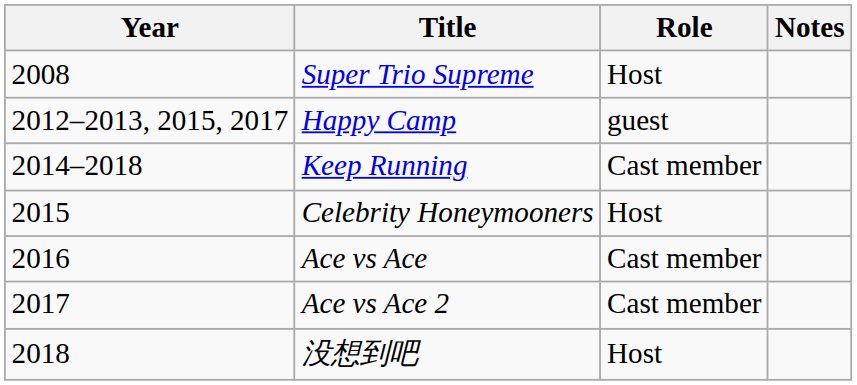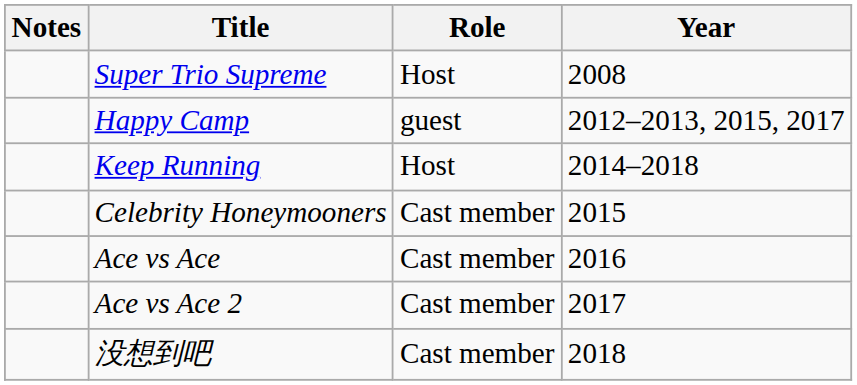 <table class="wikitable sortable">
 <tr>
-<th>Year</th>
+<th>Notes</th>
 <th>Title</th>
 <th>Role</th>
-<th>Notes</th>
+<th>Year</th>
 </tr>
 <tr>
-<td>2008</td>
+<td></td>
 <td><em><a href='#'>Super Trio Supreme</a></em></td>
 <td>Host</td>
-<td></td>
+<td>2008</td>
 </tr>
 <tr>
-<td>2012–2013, 2015, 2017</td>
+<td></td>
 <td><em><a href='#'>Happy Camp</a></em></td>
 <td>guest</td>
-<td></td>
+<td>2012–2013, 2015, 2017</td>
 </tr>
 <tr>
+<td></td>
+<td><em><a href='#'>Keep Running</a></em></td>
+<td>Host</td>
 <td>2014–2018</td>
-<td><em><a href='#'>Keep Running</a></em></td>
-<td>Cast member</td>
-<td></td>
 </tr>
 <tr>
+<td></td>
+<td><em>Celebrity Honeymooners</em></td>
+<td>Cast member</td>
 <td>2015</td>
-<td><em>Celebrity Honeymooners</em></td>
-<td>Host</td>
-<td></td>
 </tr>
 <tr>
-<td>2016</td>
+<td></td>
 <td><em>Ace vs Ace</em></td>
 <td>Cast member</td>
-<td></td>
+<td>2016</td>
 </tr>
 <tr>
-<td>2017</td>
+<td></td>
 <td><em>Ace vs Ace 2</em></td>
 <td>Cast member</td>
-<td></td>
+<td>2017</td>
 </tr>
 <tr>
+<td></td>
+<td><em>没想到吧</em></td>
+<td>Cast member</td>
 <td>2018</td>
-<td><em>没想到吧</em></td>
-<td>Host</td>
-<td></td>
 </tr>
 </table>
